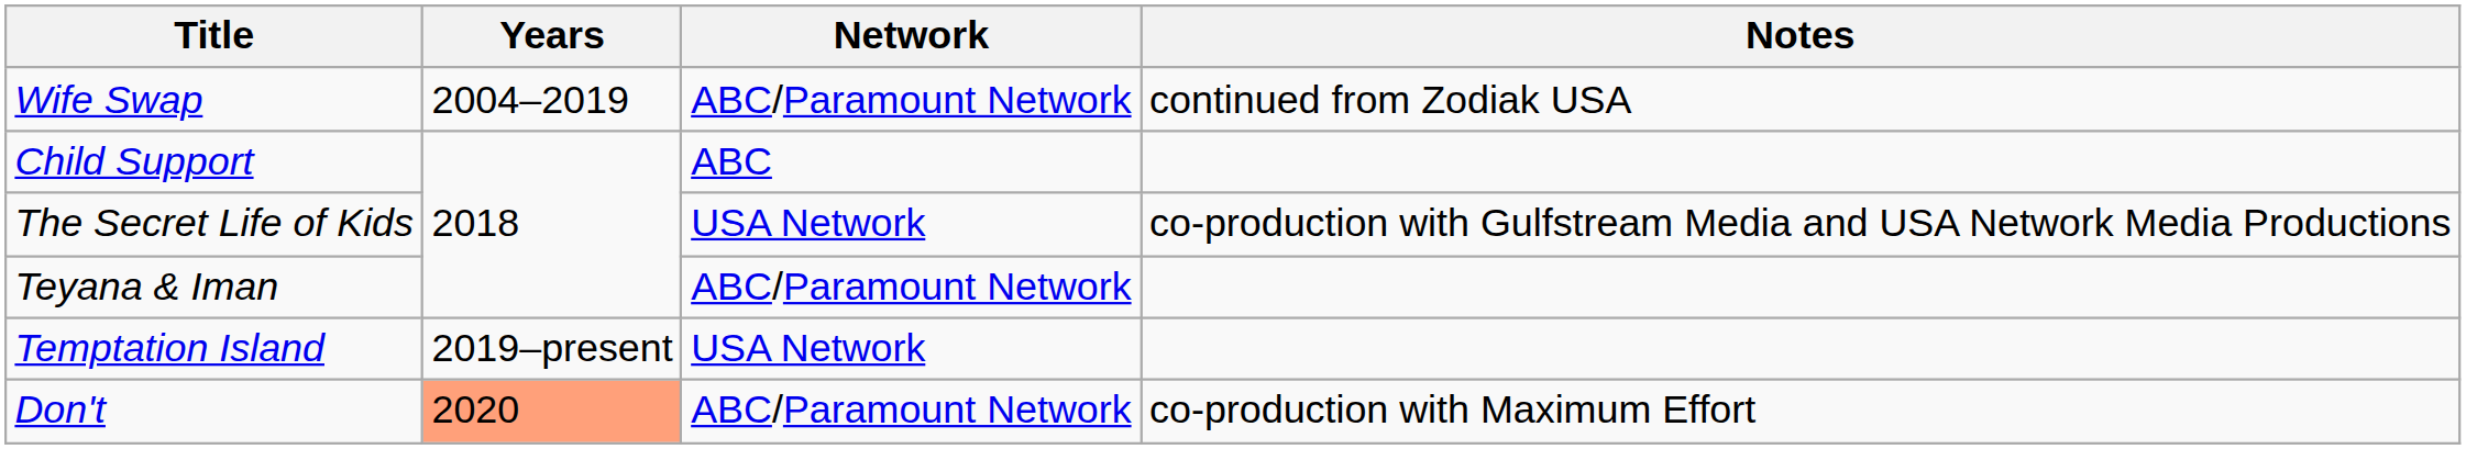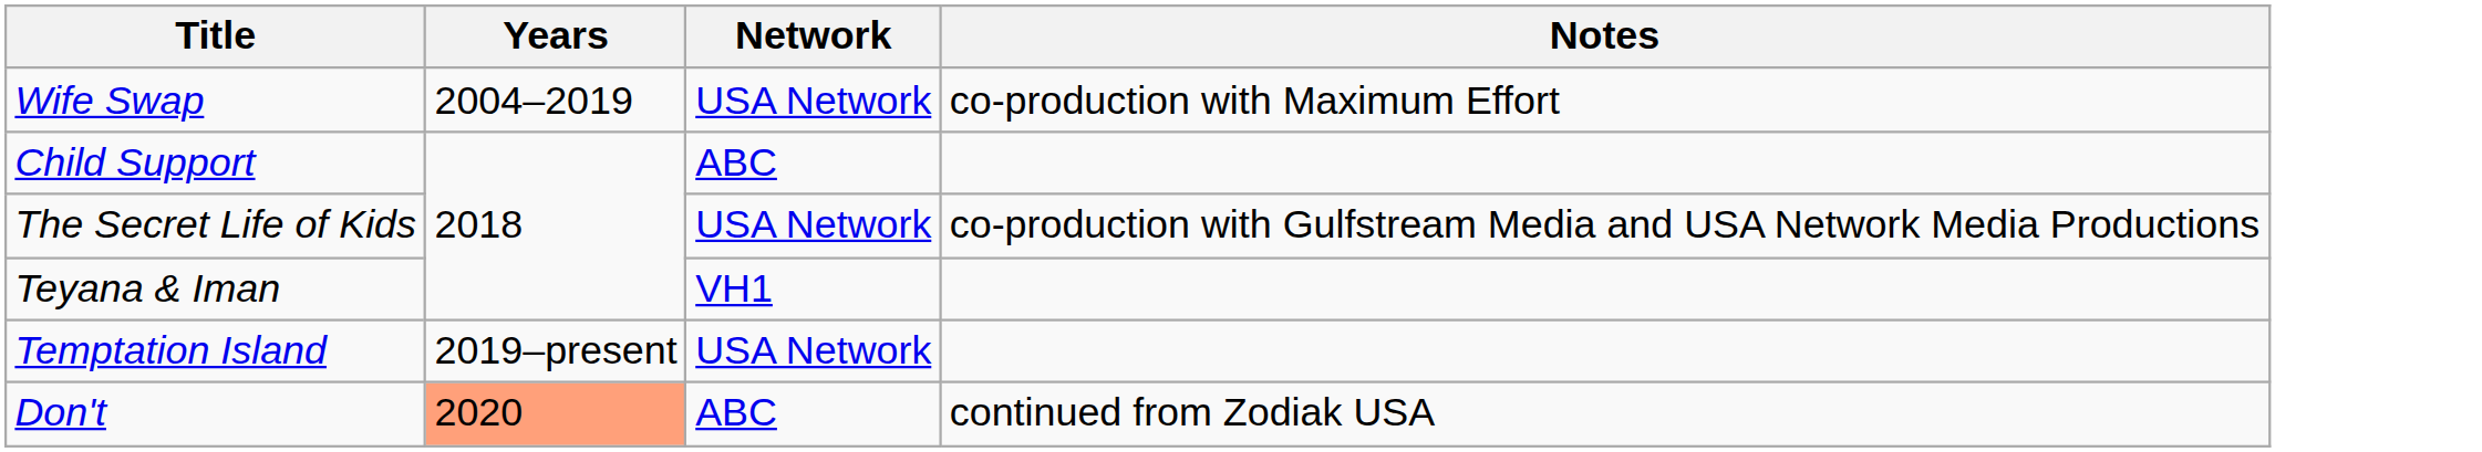 <table class="wikitable sortable">
 <tr>
 <th>Title</th>
 <th>Years</th>
 <th>Network</th>
 <th>Notes</th>
 </tr>
 <tr>
 <td><em><a href='#'>Wife Swap</a></em></td>
 <td>2004–2019</td>
-<td><a href='#'>ABC</a>/<a href='#'>Paramount Network</a></td>
-<td>continued from Zodiak USA</td>
+<td><a href='#'>USA Network</a></td>
+<td>co-production with Maximum Effort</td>
 </tr>
 <tr>
 <td><em><a href='#'>Child Support</a></em></td>
 <td rowspan="3">2018</td>
 <td><a href='#'>ABC</a></td>
 <td></td>
 </tr>
 <tr>
 <td><em>The Secret Life of Kids</em></td>
 <td><a href='#'>USA Network</a></td>
 <td>co-production with Gulfstream Media and USA Network Media Productions</td>
 </tr>
 <tr>
 <td><em>Teyana & Iman</em></td>
-<td><a href='#'>ABC</a>/<a href='#'>Paramount Network</a></td>
+<td><a href='#'>VH1</a></td>
 <td></td>
 </tr>
 <tr>
 <td><em><a href='#'>Temptation Island</a></em></td>
 <td>2019–present</td>
 <td><a href='#'>USA Network</a></td>
 <td></td>
 </tr>
 <tr>
 <td><em><a href='#'>Don't</a></em></td>
 <td style="background: lightsalmon;">2020</td>
-<td><a href='#'>ABC</a>/<a href='#'>Paramount Network</a></td>
-<td>co-production with Maximum Effort</td>
+<td><a href='#'>ABC</a></td>
+<td>continued from Zodiak USA</td>
 </tr>
 </table>
